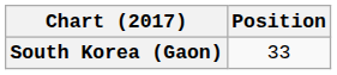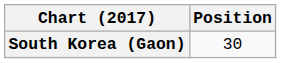 <table class="wikitable plainrowheaders" style="text-align:center">
 <tr>
 <th scope="col">Chart (2017)</th>
 <th scope="col">Position</th>
 </tr>
 <tr>
 <th scope="row">South Korea (Gaon)</th>
-<td>33</td>
+<td>30</td>
 </tr>
 </table>
